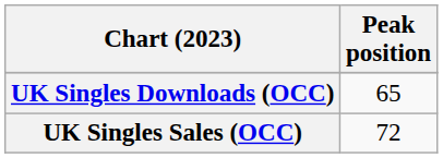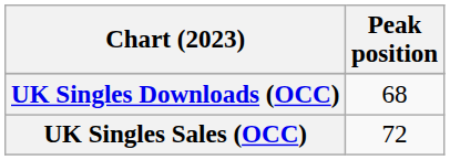 <table class="wikitable sortable plainrowheaders" style="text-align:center">
 <tr>
 <th scope="col">Chart (2023)</th>
 <th scope="col">Peak<br>position</th>
 </tr>
 <tr>
 </tr>
 <tr>
 <th scope="row"><a href='#'>UK Singles Downloads</a> (<a href='#'>OCC</a>)</th>
-<td>65</td>
+<td>68</td>
 </tr>
 <tr>
 <th scope="row">UK Singles Sales (<a href='#'>OCC</a>)</th>
 <td>72</td>
 </tr>
 </table>
